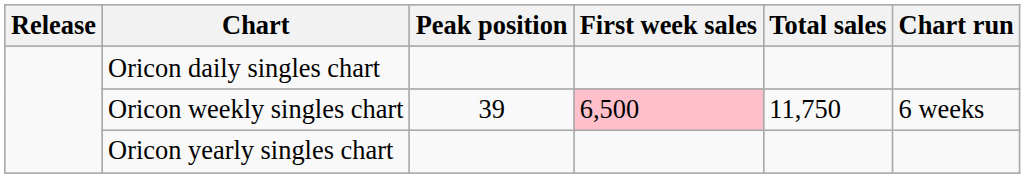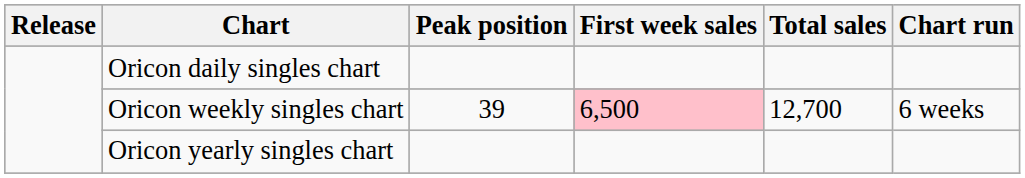 <table class="wikitable">
 <tr>
 <th>Release</th>
 <th>Chart</th>
 <th>Peak position</th>
 <th>First week sales</th>
 <th>Total sales</th>
 <th>Chart run</th>
 </tr>
 <tr>
 <td rowspan="3"></td>
 <td>Oricon daily singles chart</td>
 <td align="center"></td>
 <td></td>
 <td></td>
 <td></td>
 </tr>
 <tr>
 <td>Oricon weekly singles chart</td>
 <td align="center">39</td>
 <td style="background: pink;">6,500</td>
-<td>11,750</td>
+<td>12,700</td>
 <td>6 weeks</td>
 </tr>
 <tr>
 <td>Oricon yearly singles chart</td>
 <td align="center"></td>
 <td></td>
 <td></td>
 <td></td>
 </tr>
 </table>
